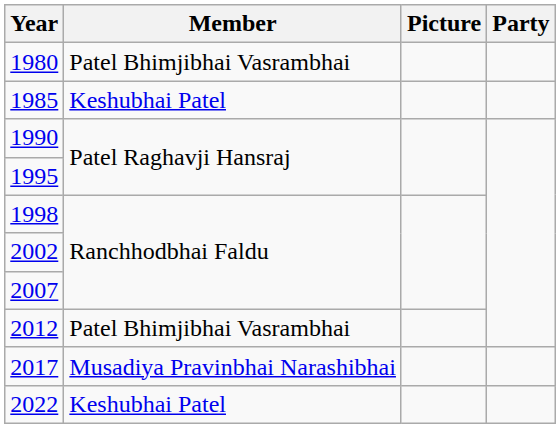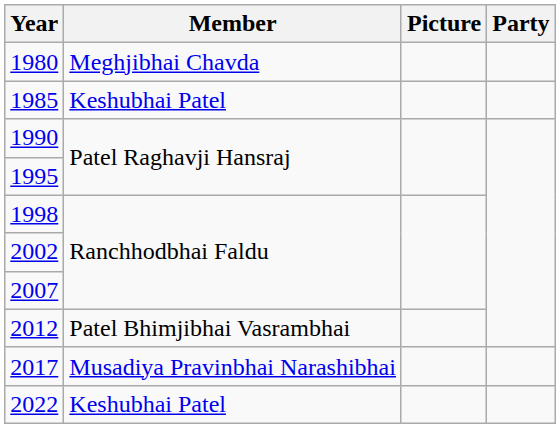 <table class="wikitable sortable">
 <tr>
 <th>Year</th>
 <th>Member</th>
 <th>Picture</th>
 <th colspan="2">Party</th>
 </tr>
 <tr>
 <td><a href='#'>1980</a></td>
-<td>Patel Bhimjibhai Vasrambhai</td>
+<td><a href='#'>Meghjibhai Chavda</a></td>
 <td></td>
 <td></td>
 </tr>
 <tr>
 <td><a href='#'>1985</a></td>
 <td><a href='#'>Keshubhai Patel</a></td>
 <td></td>
 <td></td>
 </tr>
 <tr>
 <td><a href='#'>1990</a></td>
 <td rowspan=2>Patel Raghavji Hansraj</td>
 <td rowspan=2></td>
 </tr>
 <tr>
 <td><a href='#'>1995</a></td>
 </tr>
 <tr>
 <td><a href='#'>1998</a></td>
 <td rowspan=3>Ranchhodbhai Faldu</td>
 <td rowspan=3></td>
 </tr>
 <tr>
 <td><a href='#'>2002</a></td>
 </tr>
 <tr>
 <td><a href='#'>2007</a></td>
 </tr>
 <tr>
 <td><a href='#'>2012</a></td>
 <td>Patel Bhimjibhai Vasrambhai</td>
 <td></td>
 </tr>
 <tr>
 <td><a href='#'>2017</a></td>
 <td><a href='#'>Musadiya Pravinbhai Narashibhai</a></td>
 <td></td>
 <td></td>
 </tr>
 <tr>
 <td><a href='#'>2022</a></td>
 <td><a href='#'>Keshubhai Patel</a></td>
 <td></td>
 <td></td>
 </tr>
 </table>
